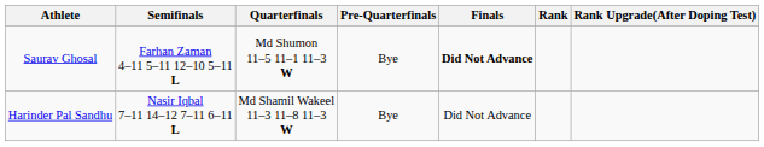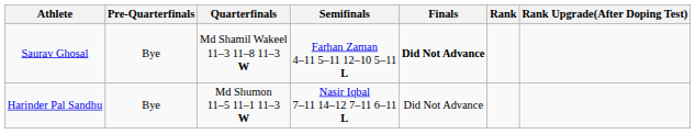 <table class="wikitable" style="text-align:center; font-size:90%">
 <tr>
 <th>Athlete</th>
+<th>Pre-Quarterfinals</th>
+<th>Quarterfinals</th>
 <th>Semifinals</th>
-<th>Quarterfinals</th>
-<th>Pre-Quarterfinals</th>
 <th>Finals</th>
 <th>Rank</th>
 <th>Rank Upgrade(After Doping Test)</th>
 </tr>
 <tr>
 <td><a href='#'>Saurav Ghosal</a></td>
+<td>Bye</td>
+<td>Md Shamil Wakeel<br>11–3 11–8 11–3<br><strong>W</strong></td>
 <td><br><a href='#'>Farhan Zaman</a><br>4–11 5–11 12–10 5–11<br><strong>L</strong></td>
-<td>Md Shumon<br>11–5 11–1 11–3<br><strong>W</strong></td>
-<td>Bye</td>
 <td><strong>Did Not Advance</strong></td>
 <td></td>
 <td></td>
 </tr>
 <tr>
 <td><a href='#'>Harinder Pal Sandhu</a></td>
+<td>Bye</td>
+<td>Md Shumon<br>11–5 11–1 11–3<br><strong>W</strong></td>
 <td><a href='#'>Nasir Iqbal</a> <br>7–11 14–12 7–11 6–11<br><strong>L</strong></td>
-<td>Md Shamil Wakeel<br>11–3 11–8 11–3<br><strong>W</strong></td>
-<td>Bye</td>
 <td>Did Not Advance</td>
 <td></td>
 <td></td>
 </tr>
 </table>
